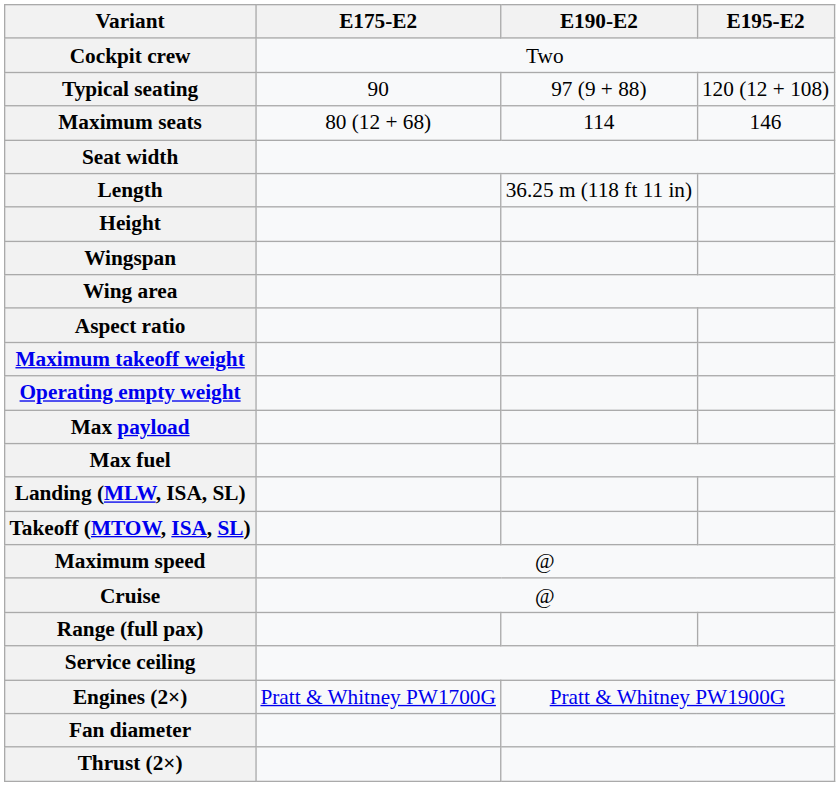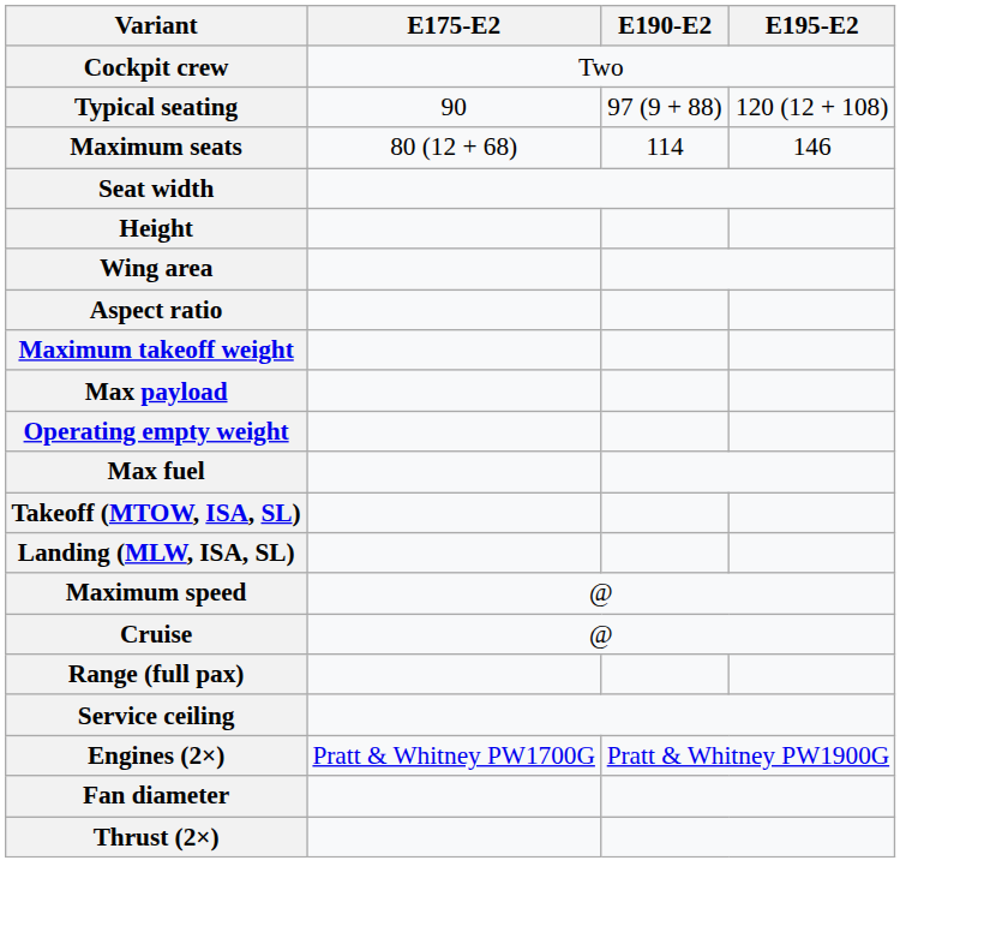 <table class="wikitable sortable sticky-header" style="text-align: center;background:#f8f9faff;">
 <tr>
 <th>Variant</th>
 <th>E175-E2</th>
 <th>E190-E2</th>
 <th>E195-E2</th>
 </tr>
 <tr>
 <th>Cockpit crew</th>
 <td colspan=3>Two</td>
 </tr>
 <tr>
 <th>Typical seating</th>
 <td>90</td>
 <td>97 (9 + 88)</td>
 <td>120 (12 + 108)</td>
 </tr>
 <tr>
 <th>Maximum seats</th>
 <td>80 (12 + 68)</td>
 <td>114</td>
 <td>146</td>
 </tr>
 <tr>
 <th>Seat width</th>
 <td colspan="3"></td>
 </tr>
 <tr>
-<th>Length</th>
-<td></td>
-<td>36.25 m (118 ft 11 in)</td>
-<td></td>
-</tr>
-<tr>
 <th>Height</th>
-<td></td>
-<td></td>
-<td></td>
-</tr>
-<tr>
-<th>Wingspan</th>
 <td></td>
 <td></td>
 <td></td>
 </tr>
 <tr>
 <th>Wing area</th>
 <td></td>
 <td colspan=2></td>
 </tr>
 <tr>
 <th>Aspect ratio</th>
 <td></td>
 <td></td>
 <td></td>
 </tr>
 <tr>
 <th><a href='#'>Maximum takeoff weight</a></th>
 <td></td>
 <td></td>
 <td></td>
 </tr>
 <tr>
-<th><a href='#'>Operating empty weight</a></th>
+<th>Max <a href='#'>payload</a></th>
 <td></td>
 <td></td>
 <td></td>
 </tr>
 <tr>
-<th>Max <a href='#'>payload</a></th>
+<th><a href='#'>Operating empty weight</a></th>
 <td></td>
 <td></td>
 <td></td>
 </tr>
 <tr>
 <th>Max fuel</th>
 <td></td>
 <td colspan=2></td>
 </tr>
 <tr>
-<th>Landing (<a href='#'>MLW</a>, ISA, SL)</th>
+<th>Takeoff (<a href='#'>MTOW</a>, <a href='#'>ISA</a>, <a href='#'>SL</a>)</th>
 <td></td>
 <td></td>
 <td></td>
 </tr>
 <tr>
-<th>Takeoff (<a href='#'>MTOW</a>, <a href='#'>ISA</a>, <a href='#'>SL</a>)</th>
+<th>Landing (<a href='#'>MLW</a>, ISA, SL)</th>
 <td></td>
 <td></td>
 <td></td>
 </tr>
 <tr>
 <th>Maximum speed</th>
 <td colspan=3> @ </td>
 </tr>
 <tr>
 <th>Cruise</th>
 <td colspan=3> @ </td>
 </tr>
 <tr>
 <th>Range (full pax)</th>
 <td></td>
 <td></td>
 <td></td>
 </tr>
 <tr>
 <th>Service ceiling</th>
 <td colspan=3></td>
 </tr>
 <tr>
 <th>Engines (2×)</th>
 <td><a href='#'>Pratt & Whitney PW1700G</a></td>
 <td colspan=2><a href='#'>Pratt & Whitney PW1900G</a></td>
 </tr>
 <tr>
 <th>Fan diameter</th>
 <td></td>
 <td colspan=2></td>
 </tr>
 <tr>
 <th>Thrust (2×)</th>
 <td></td>
 <td colspan=2></td>
 </tr>
 </table>
